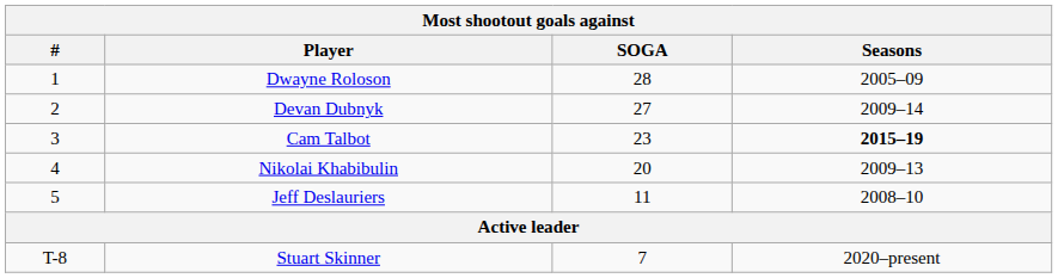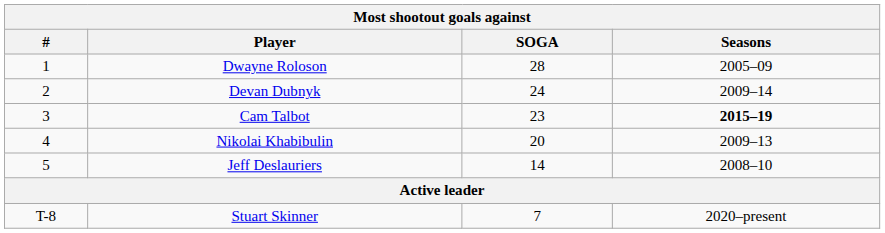 <table class="wikitable" style="text-align: center; font-size: 95%" width="70%">
 <tr>
 <th colspan="4">Most shootout goals against</th>
 </tr>
 <tr>
 <th>#</th>
 <th>Player</th>
 <th>SOGA</th>
 <th>Seasons</th>
 </tr>
 <tr>
 <td>1</td>
 <td><a href='#'>Dwayne Roloson</a></td>
 <td>28</td>
 <td>2005–09</td>
 </tr>
 <tr>
 <td>2</td>
 <td><a href='#'>Devan Dubnyk</a></td>
-<td>27</td>
+<td>24</td>
 <td>2009–14</td>
 </tr>
 <tr>
 <td>3</td>
 <td><a href='#'>Cam Talbot</a></td>
 <td>23</td>
 <td><strong>2015–19</strong></td>
 </tr>
 <tr>
 <td>4</td>
 <td><a href='#'>Nikolai Khabibulin</a></td>
 <td>20</td>
 <td>2009–13</td>
 </tr>
 <tr>
 <td>5</td>
 <td><a href='#'>Jeff Deslauriers</a></td>
-<td>11</td>
+<td>14</td>
 <td>2008–10</td>
 </tr>
 <tr>
 <th colspan="4">Active leader</th>
 </tr>
 <tr>
 <td>T-8</td>
 <td><a href='#'>Stuart Skinner</a></td>
 <td>7</td>
 <td>2020–present</td>
 </tr>
 </table>
